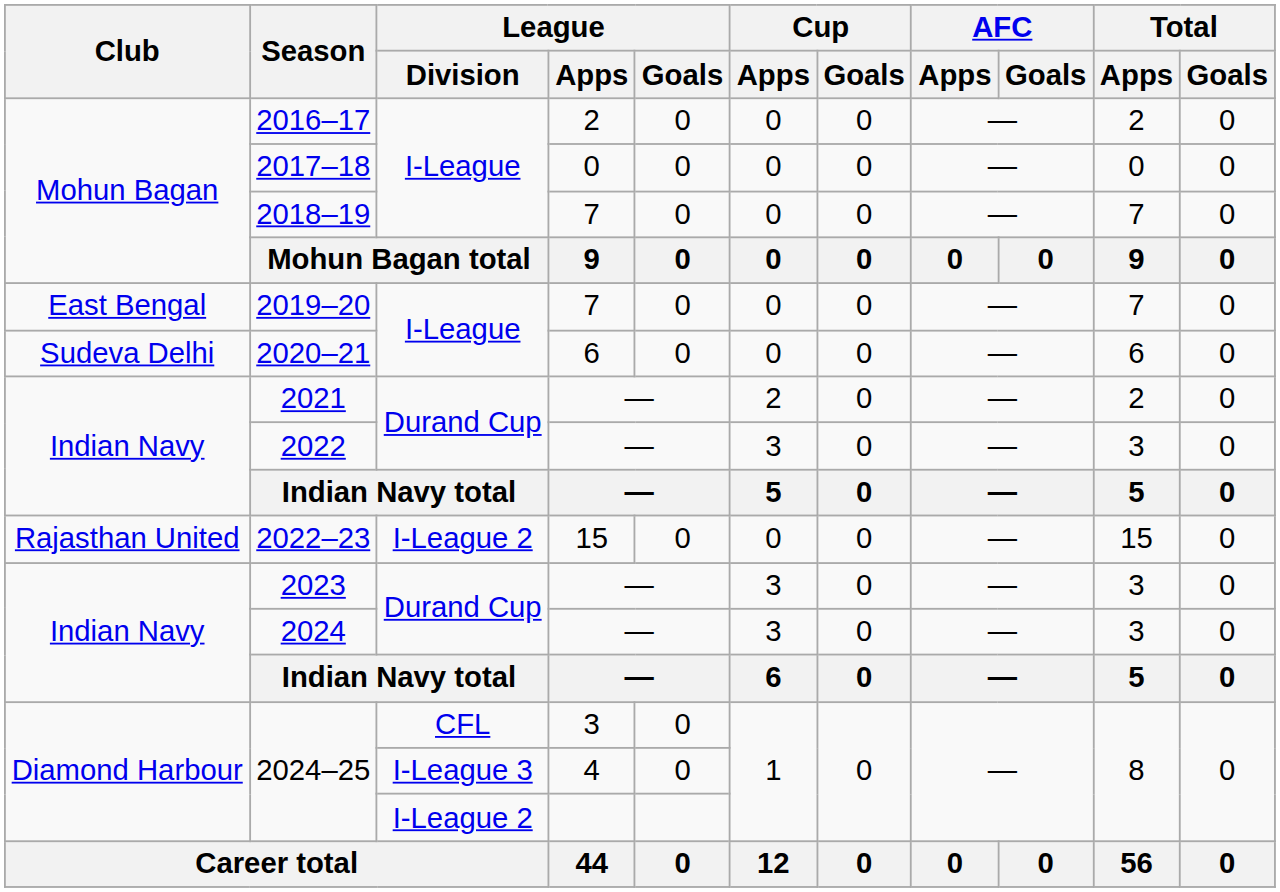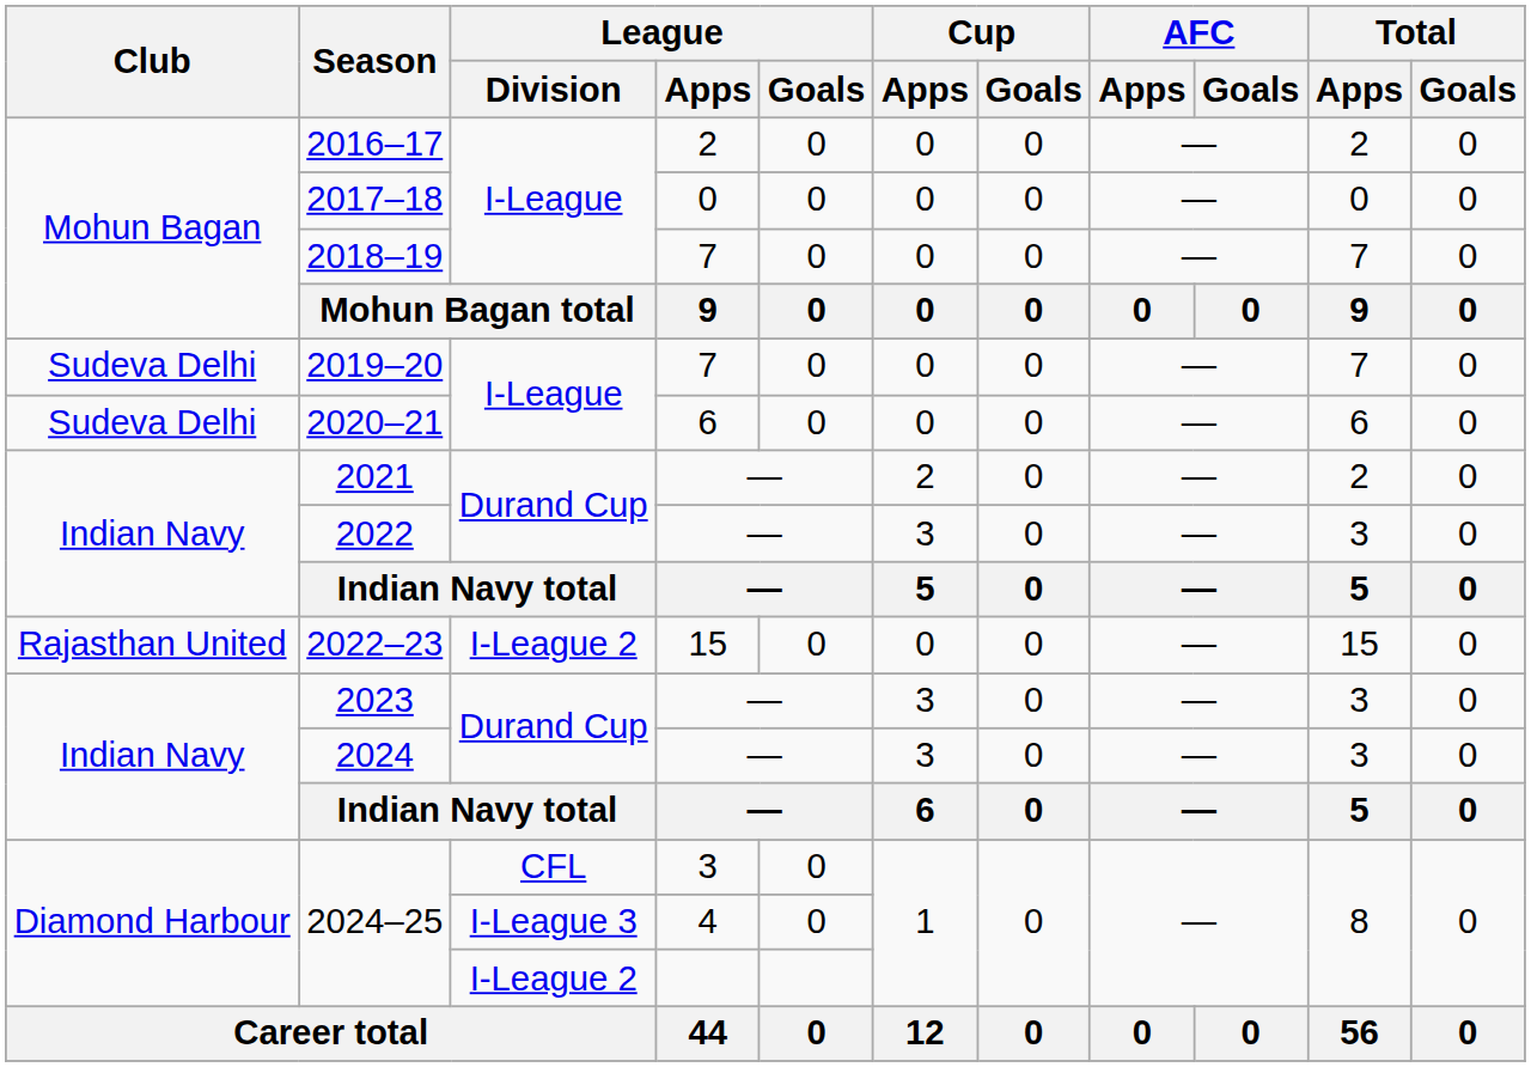 <table class="wikitable" style="text-align: center;">
 <tr>
 <th rowspan="2">Club</th>
 <th rowspan="2">Season</th>
 <th colspan="3">League</th>
 <th colspan="2">Cup</th>
 <th colspan="2"><a href='#'>AFC</a></th>
 <th colspan="2">Total</th>
 </tr>
 <tr>
 <th>Division</th>
 <th>Apps</th>
 <th>Goals</th>
 <th>Apps</th>
 <th>Goals</th>
 <th>Apps</th>
 <th>Goals</th>
 <th>Apps</th>
 <th>Goals</th>
 </tr>
 <tr>
 <td rowspan="4"><a href='#'>Mohun Bagan</a></td>
 <td><a href='#'>2016–17</a></td>
 <td rowspan="3"><a href='#'>I-League</a></td>
 <td>2</td>
 <td>0</td>
 <td>0</td>
 <td>0</td>
 <td colspan="2">—</td>
 <td>2</td>
 <td>0</td>
 </tr>
 <tr>
 <td><a href='#'>2017–18</a></td>
 <td>0</td>
 <td>0</td>
 <td>0</td>
 <td>0</td>
 <td colspan="2">—</td>
 <td>0</td>
 <td>0</td>
 </tr>
 <tr>
 <td><a href='#'>2018–19</a></td>
 <td>7</td>
 <td>0</td>
 <td>0</td>
 <td>0</td>
 <td colspan="2">—</td>
 <td>7</td>
 <td>0</td>
 </tr>
 <tr>
 <th colspan="2">Mohun Bagan total</th>
 <th>9</th>
 <th>0</th>
 <th>0</th>
 <th>0</th>
 <th>0</th>
 <th>0</th>
 <th>9</th>
 <th>0</th>
 </tr>
 <tr>
-<td rowspan="1"><a href='#'>East Bengal</a></td>
+<td rowspan="1"><a href='#'>Sudeva Delhi</a></td>
 <td><a href='#'>2019–20</a></td>
 <td rowspan="2"><a href='#'>I-League</a></td>
 <td>7</td>
 <td>0</td>
 <td>0</td>
 <td>0</td>
 <td colspan="2">—</td>
 <td>7</td>
 <td>0</td>
 </tr>
 <tr>
 <td rowspan="1"><a href='#'>Sudeva Delhi</a></td>
 <td><a href='#'>2020–21</a></td>
 <td>6</td>
 <td>0</td>
 <td>0</td>
 <td>0</td>
 <td colspan="2">—</td>
 <td>6</td>
 <td>0</td>
 </tr>
 <tr>
 <td rowspan="3"><a href='#'>Indian Navy</a></td>
 <td><a href='#'>2021</a></td>
 <td rowspan="2"><a href='#'>Durand Cup</a></td>
 <td colspan="2">—</td>
 <td>2</td>
 <td>0</td>
 <td colspan="2">—</td>
 <td>2</td>
 <td>0</td>
 </tr>
 <tr>
 <td><a href='#'>2022</a></td>
 <td colspan="2">—</td>
 <td>3</td>
 <td>0</td>
 <td colspan="2">—</td>
 <td>3</td>
 <td>0</td>
 </tr>
 <tr>
 <th colspan="2">Indian Navy total</th>
 <th colspan="2">—</th>
 <th>5</th>
 <th>0</th>
 <th colspan="2">—</th>
 <th>5</th>
 <th>0</th>
 </tr>
 <tr>
 <td rowspan="1"><a href='#'>Rajasthan United</a></td>
 <td><a href='#'>2022–23</a></td>
 <td><a href='#'>I-League 2</a></td>
 <td>15</td>
 <td>0</td>
 <td>0</td>
 <td>0</td>
 <td colspan="2">—</td>
 <td>15</td>
 <td>0</td>
 </tr>
 <tr>
 <td rowspan="3"><a href='#'>Indian Navy</a></td>
 <td><a href='#'>2023</a></td>
 <td rowspan="2"><a href='#'>Durand Cup</a></td>
 <td colspan="2">—</td>
 <td>3</td>
 <td>0</td>
 <td colspan="2">—</td>
 <td>3</td>
 <td>0</td>
 </tr>
 <tr>
 <td><a href='#'>2024</a></td>
 <td colspan="2">—</td>
 <td>3</td>
 <td>0</td>
 <td colspan="2">—</td>
 <td>3</td>
 <td>0</td>
 </tr>
 <tr>
 <th colspan="2">Indian Navy total</th>
 <th colspan="2">—</th>
 <th>6</th>
 <th>0</th>
 <th colspan="2">—</th>
 <th>5</th>
 <th>0</th>
 </tr>
 <tr>
 <td rowspan="3"><a href='#'>Diamond Harbour</a></td>
 <td rowspan="3">2024–25</td>
 <td><a href='#'>CFL</a></td>
 <td>3</td>
 <td>0</td>
 <td rowspan="3">1</td>
 <td rowspan="3">0</td>
 <td colspan="2" rowspan="3">—</td>
 <td rowspan="3">8</td>
 <td rowspan="3">0</td>
 </tr>
 <tr>
 <td><a href='#'>I-League 3</a></td>
 <td>4</td>
 <td>0</td>
 </tr>
 <tr>
 <td><a href='#'>I-League 2</a></td>
 <td></td>
 <td></td>
 </tr>
 <tr>
 <th colspan="3">Career total</th>
 <th>44</th>
 <th>0</th>
 <th>12</th>
 <th>0</th>
 <th>0</th>
 <th>0</th>
 <th>56</th>
 <th>0</th>
 </tr>
 </table>
